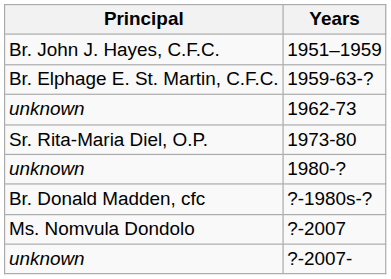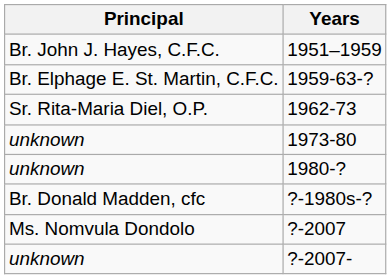 <table class="wikitable">
 <tr>
 <th>Principal</th>
 <th>Years</th>
 </tr>
 <tr>
 <td>Br. John J. Hayes, C.F.C.</td>
 <td>1951–1959</td>
 </tr>
 <tr>
 <td>Br. Elphage E. St. Martin, C.F.C.</td>
 <td>1959-63-?</td>
 </tr>
 <tr>
-<td><em>unknown</em></td>
+<td>Sr. Rita-Maria Diel, O.P.</td>
 <td>1962-73</td>
 </tr>
 <tr>
-<td>Sr. Rita-Maria Diel, O.P.</td>
+<td><em>unknown</em></td>
 <td>1973-80</td>
 </tr>
 <tr>
 <td><em>unknown</em></td>
 <td>1980-?</td>
 </tr>
 <tr>
 <td>Br. Donald Madden, cfc</td>
 <td>?-1980s-?</td>
 </tr>
 <tr>
 <td>Ms. Nomvula Dondolo</td>
 <td>?-2007</td>
 </tr>
 <tr>
 <td><em>unknown</em></td>
 <td>?-2007-</td>
 </tr>
 </table>
